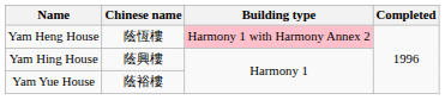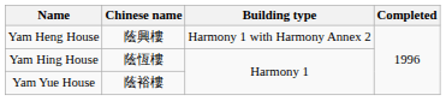 <table class="wikitable" style="text-align: center">
 <tr>
 <th>Name</th>
 <th>Chinese name</th>
 <th>Building type</th>
 <th>Completed</th>
 </tr>
 <tr>
 <td>Yam Heng House</td>
-<td>蔭恆樓</td>
-<td style="background: pink;">Harmony 1 with Harmony Annex 2</td>
+<td>蔭興樓</td>
+<td>Harmony 1 with Harmony Annex 2</td>
 <td rowspan="3">1996</td>
 </tr>
 <tr>
 <td>Yam Hing House</td>
-<td>蔭興樓</td>
+<td>蔭恆樓</td>
 <td rowspan="2">Harmony 1</td>
 </tr>
 <tr>
 <td>Yam Yue House</td>
 <td>蔭裕樓</td>
 </tr>
 </table>
